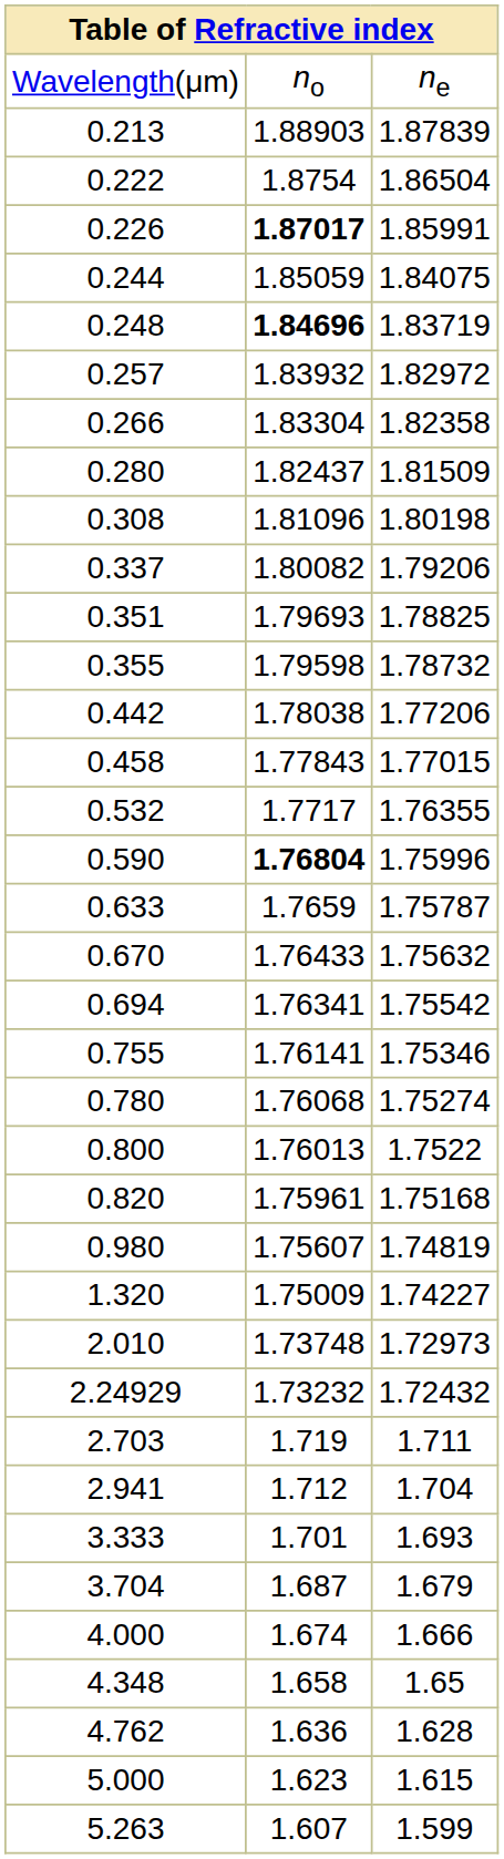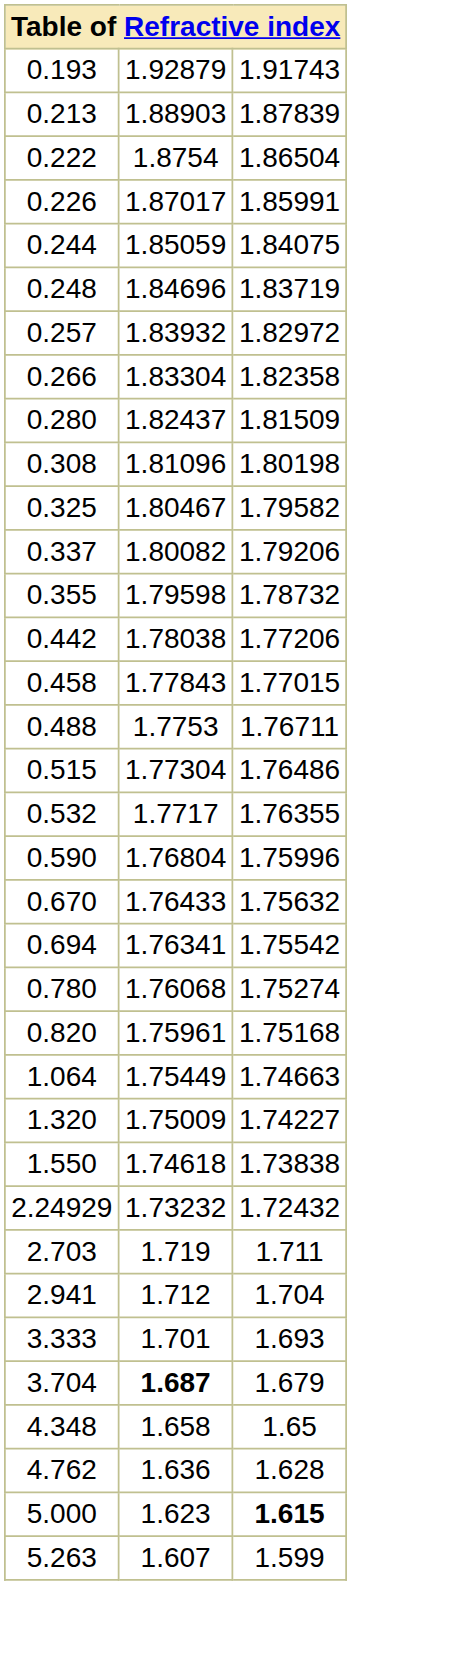 <table border="1" cellspacing="0" cellpadding="3" style="margin: 0 0 0 0.5em; background: #FFFFFF; border-collapse: collapse; border-color: #C0C090;">
 <tr ---- align=center bgcolor="#F8EABA">
 <th colspan=3 align=center>Table of <a href='#'>Refractive index</a></th>
 </tr>
 <tr ---- align=center>
-<td><a href='#'>Wavelength</a>(μm)</td>
-<td><em>n</em><sub>o</sub></td>
-<td><em>n</em><sub>e</sub></td>
+<td>0.193</td>
+<td>1.92879</td>
+<td>1.91743</td>
 </tr>
 <tr ---- align=center>
 <td>0.213</td>
 <td>1.88903</td>
 <td>1.87839</td>
 </tr>
 <tr ---- align=center>
 <td>0.222</td>
 <td>1.8754</td>
 <td>1.86504</td>
 </tr>
 <tr ---- align=center>
 <td>0.226</td>
-<td><strong>1.87017</strong></td>
+<td>1.87017</td>
 <td>1.85991</td>
 </tr>
 <tr ---- align=center>
 <td>0.244</td>
 <td>1.85059</td>
 <td>1.84075</td>
 </tr>
 <tr ---- align=center>
 <td>0.248</td>
-<td><strong>1.84696</strong></td>
+<td>1.84696</td>
 <td>1.83719</td>
 </tr>
 <tr ---- align=center>
 <td>0.257</td>
 <td>1.83932</td>
 <td>1.82972</td>
 </tr>
 <tr ---- align=center>
 <td>0.266</td>
 <td>1.83304</td>
 <td>1.82358</td>
 </tr>
 <tr ---- align=center>
 <td>0.280</td>
 <td>1.82437</td>
 <td>1.81509</td>
 </tr>
 <tr ---- align=center>
 <td>0.308</td>
 <td>1.81096</td>
 <td>1.80198</td>
 </tr>
 <tr ---- align=center>
+<td>0.325</td>
+<td>1.80467</td>
+<td>1.79582</td>
+</tr>
+<tr ---- align=center>
 <td>0.337</td>
 <td>1.80082</td>
 <td>1.79206</td>
-</tr>
-<tr ---- align=center>
-<td>0.351</td>
-<td>1.79693</td>
-<td>1.78825</td>
 </tr>
 <tr ---- align=center>
 <td>0.355</td>
 <td>1.79598</td>
 <td>1.78732</td>
 </tr>
 <tr ---- align=center>
 <td>0.442</td>
 <td>1.78038</td>
 <td>1.77206</td>
 </tr>
 <tr ---- align=center>
 <td>0.458</td>
 <td>1.77843</td>
 <td>1.77015</td>
 </tr>
 <tr ---- align=center>
+<td>0.488</td>
+<td>1.7753</td>
+<td>1.76711</td>
+</tr>
+<tr ---- align=center>
+<td>0.515</td>
+<td>1.77304</td>
+<td>1.76486</td>
+</tr>
+<tr ---- align=center>
 <td>0.532</td>
 <td>1.7717</td>
 <td>1.76355</td>
 </tr>
 <tr ---- align=center>
 <td>0.590</td>
-<td><strong>1.76804</strong></td>
+<td>1.76804</td>
 <td>1.75996</td>
-</tr>
-<tr ---- align=center>
-<td>0.633</td>
-<td>1.7659</td>
-<td>1.75787</td>
 </tr>
 <tr ---- align=center>
 <td>0.670</td>
 <td>1.76433</td>
 <td>1.75632</td>
 </tr>
 <tr ---- align=center>
 <td>0.694</td>
 <td>1.76341</td>
 <td>1.75542</td>
 </tr>
 <tr ---- align=center>
-<td>0.755</td>
-<td>1.76141</td>
-<td>1.75346</td>
-</tr>
-<tr ---- align=center>
 <td>0.780</td>
 <td>1.76068</td>
 <td>1.75274</td>
-</tr>
-<tr ---- align=center>
-<td>0.800</td>
-<td>1.76013</td>
-<td>1.7522</td>
 </tr>
 <tr ---- align=center>
 <td>0.820</td>
 <td>1.75961</td>
 <td>1.75168</td>
 </tr>
 <tr ---- align=center>
-<td>0.980</td>
-<td>1.75607</td>
-<td>1.74819</td>
+<td>1.064</td>
+<td>1.75449</td>
+<td>1.74663</td>
 </tr>
 <tr ---- align=center>
 <td>1.320</td>
 <td>1.75009</td>
 <td>1.74227</td>
 </tr>
 <tr ---- align=center>
-<td>2.010</td>
-<td>1.73748</td>
-<td>1.72973</td>
+<td>1.550</td>
+<td>1.74618</td>
+<td>1.73838</td>
 </tr>
 <tr ---- align=center>
 <td>2.24929</td>
 <td>1.73232</td>
 <td>1.72432</td>
 </tr>
 <tr ---- align=center>
 <td>2.703</td>
 <td>1.719</td>
 <td>1.711</td>
 </tr>
 <tr ---- align=center>
 <td>2.941</td>
 <td>1.712</td>
 <td>1.704</td>
 </tr>
 <tr ---- align=center>
 <td>3.333</td>
 <td>1.701</td>
 <td>1.693</td>
 </tr>
 <tr ---- align=center>
 <td>3.704</td>
-<td>1.687</td>
+<td><strong>1.687</strong></td>
 <td>1.679</td>
-</tr>
-<tr ---- align=center>
-<td>4.000</td>
-<td>1.674</td>
-<td>1.666</td>
 </tr>
 <tr ---- align=center>
 <td>4.348</td>
 <td>1.658</td>
 <td>1.65</td>
 </tr>
 <tr ---- align=center>
 <td>4.762</td>
 <td>1.636</td>
 <td>1.628</td>
 </tr>
 <tr ---- align=center>
 <td>5.000</td>
 <td>1.623</td>
-<td>1.615</td>
+<td><strong>1.615</strong></td>
 </tr>
 <tr ---- align=center>
 <td>5.263</td>
 <td>1.607</td>
 <td>1.599</td>
 </tr>
 </table>
